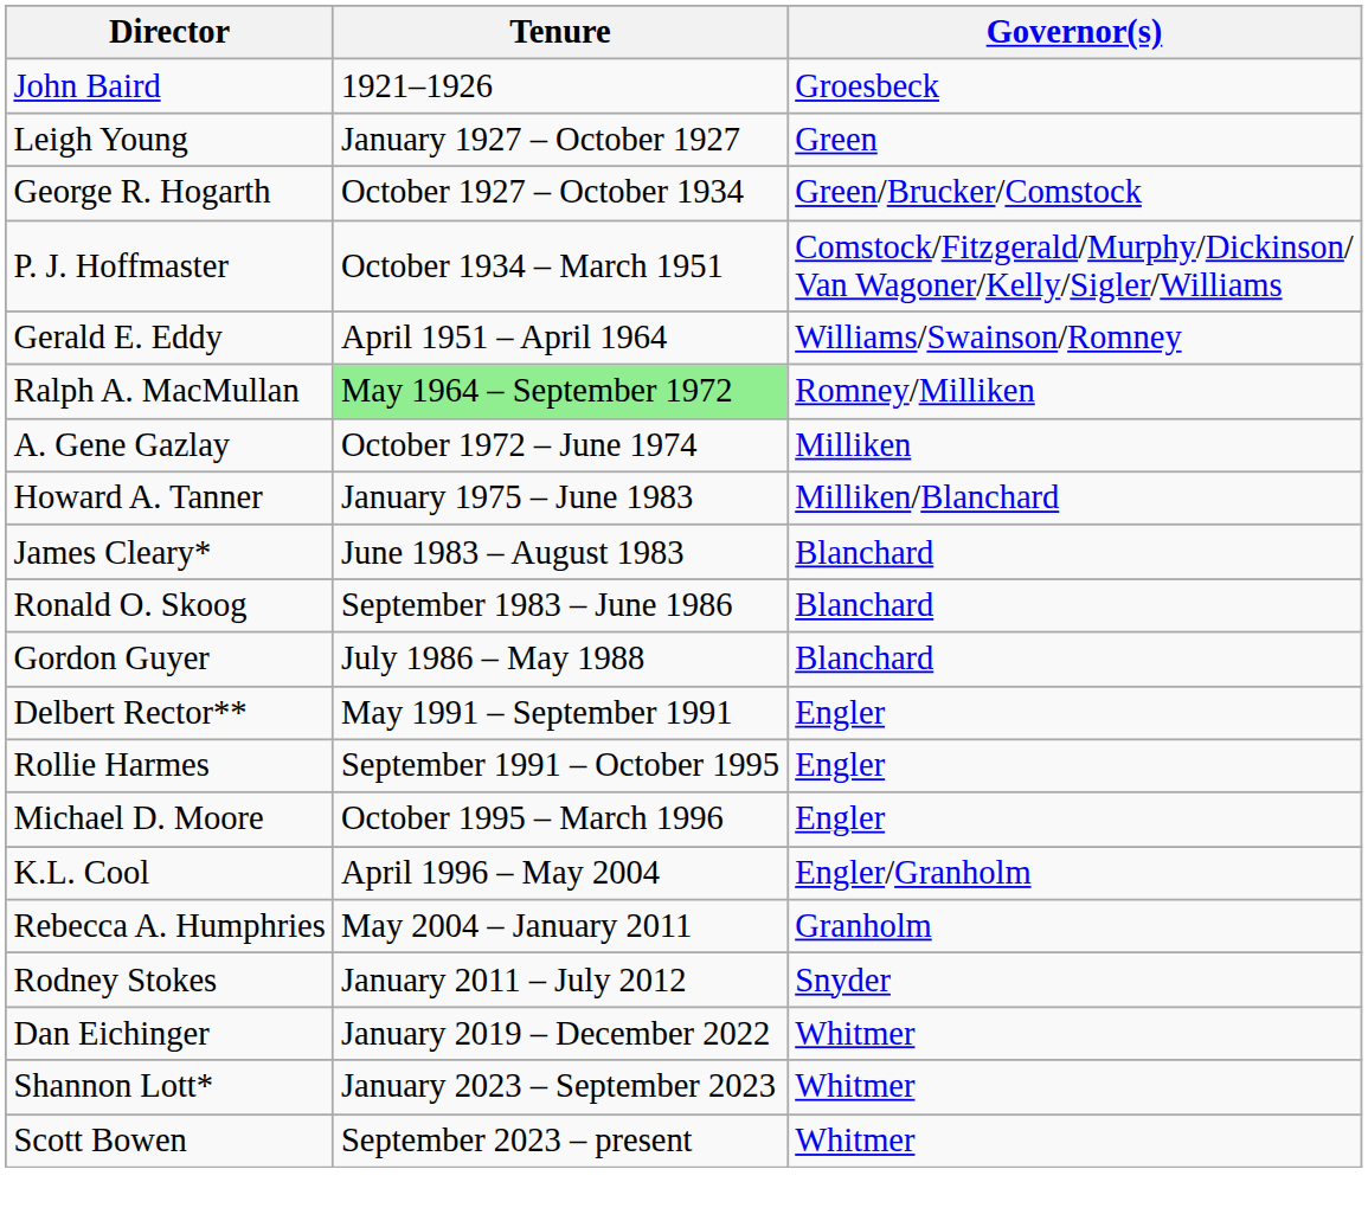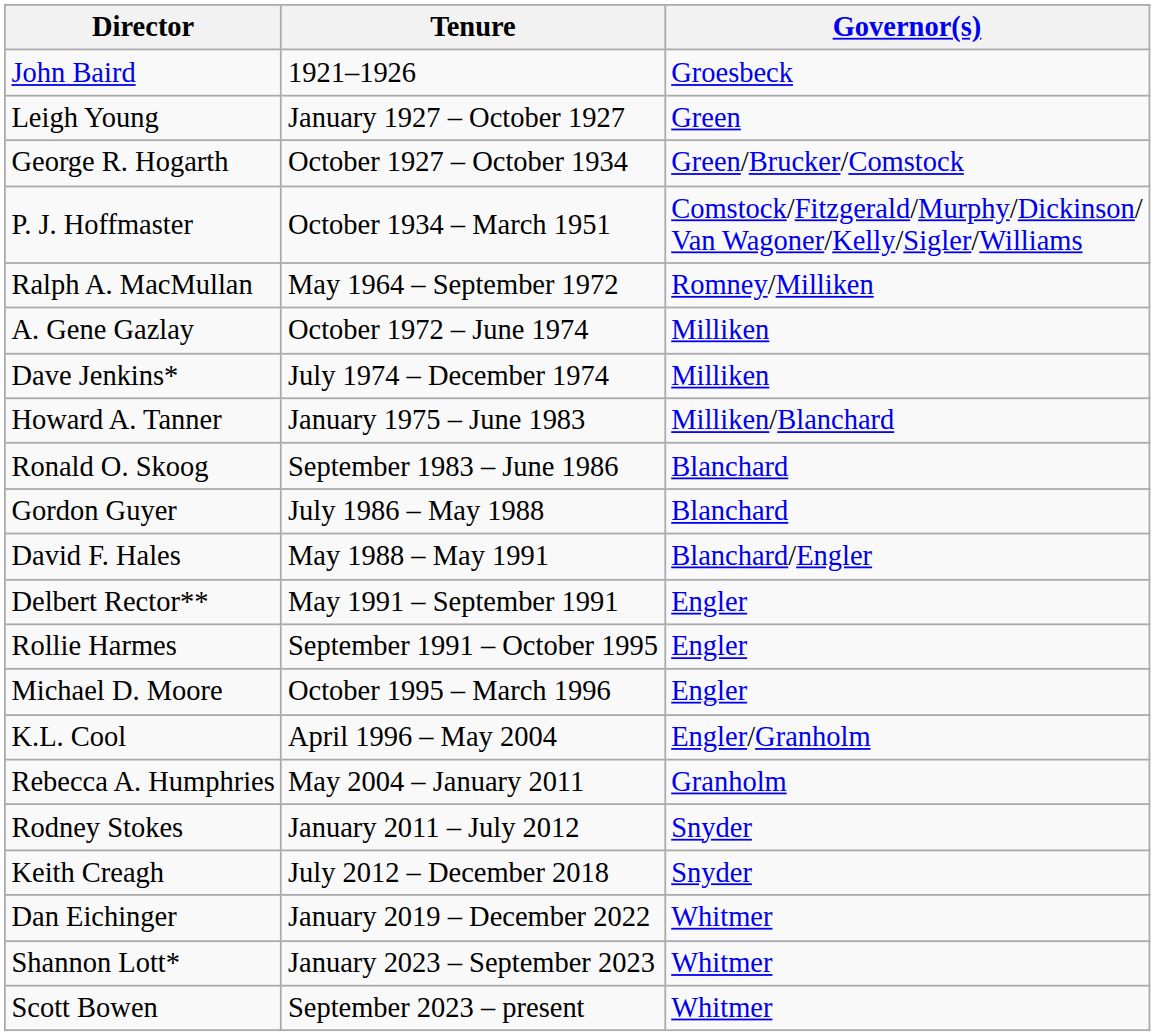 <table class="wikitable">
 <tr>
 <th>Director</th>
 <th>Tenure</th>
 <th><a href='#'>Governor(s)</a></th>
 </tr>
 <tr>
 <td><a href='#'>John Baird</a></td>
 <td>1921–1926</td>
 <td><a href='#'>Groesbeck</a></td>
 </tr>
 <tr>
 <td>Leigh Young</td>
 <td>January 1927 – October 1927</td>
 <td><a href='#'>Green</a></td>
 </tr>
 <tr>
 <td>George R. Hogarth</td>
 <td>October 1927 – October 1934</td>
 <td><a href='#'>Green</a>/<a href='#'>Brucker</a>/<a href='#'>Comstock</a></td>
 </tr>
 <tr>
 <td>P. J. Hoffmaster</td>
 <td>October 1934 – March 1951</td>
 <td><a href='#'>Comstock</a>/<a href='#'>Fitzgerald</a>/<a href='#'>Murphy</a>/<a href='#'>Dickinson</a>/<br><a href='#'>Van Wagoner</a>/<a href='#'>Kelly</a>/<a href='#'>Sigler</a>/<a href='#'>Williams</a></td>
 </tr>
 <tr>
-<td>Gerald E. Eddy</td>
-<td>April 1951 – April 1964</td>
-<td><a href='#'>Williams</a>/<a href='#'>Swainson</a>/<a href='#'>Romney</a></td>
-</tr>
-<tr>
 <td>Ralph A. MacMullan</td>
-<td style="background: lightgreen;">May 1964 – September 1972</td>
+<td>May 1964 – September 1972</td>
 <td><a href='#'>Romney</a>/<a href='#'>Milliken</a></td>
 </tr>
 <tr>
 <td>A. Gene Gazlay</td>
 <td>October 1972 – June 1974</td>
 <td><a href='#'>Milliken</a></td>
 </tr>
 <tr>
+<td>Dave Jenkins*</td>
+<td>July 1974 – December 1974</td>
+<td><a href='#'>Milliken</a></td>
+</tr>
+<tr>
 <td>Howard A. Tanner</td>
 <td>January 1975 – June 1983</td>
 <td><a href='#'>Milliken</a>/<a href='#'>Blanchard</a></td>
-</tr>
-<tr>
-<td>James Cleary*</td>
-<td>June 1983 – August 1983</td>
-<td><a href='#'>Blanchard</a></td>
 </tr>
 <tr>
 <td>Ronald O. Skoog</td>
 <td>September 1983 – June 1986</td>
 <td><a href='#'>Blanchard</a></td>
 </tr>
 <tr>
 <td>Gordon Guyer</td>
 <td>July 1986 – May 1988</td>
 <td><a href='#'>Blanchard</a></td>
+</tr>
+<tr>
+<td>David F. Hales</td>
+<td>May 1988 – May 1991</td>
+<td><a href='#'>Blanchard</a>/<a href='#'>Engler</a></td>
 </tr>
 <tr>
 <td>Delbert Rector**</td>
 <td>May 1991 – September 1991</td>
 <td><a href='#'>Engler</a></td>
 </tr>
 <tr>
 <td>Rollie Harmes</td>
 <td>September 1991 – October 1995</td>
 <td><a href='#'>Engler</a></td>
 </tr>
 <tr>
 <td>Michael D. Moore</td>
 <td>October 1995 – March 1996</td>
 <td><a href='#'>Engler</a></td>
 </tr>
 <tr>
 <td>K.L. Cool</td>
 <td>April 1996 – May 2004</td>
 <td><a href='#'>Engler</a>/<a href='#'>Granholm</a></td>
 </tr>
 <tr>
 <td>Rebecca A. Humphries</td>
 <td>May 2004 – January 2011</td>
 <td><a href='#'>Granholm</a></td>
 </tr>
 <tr>
 <td>Rodney Stokes</td>
 <td>January 2011 – July 2012</td>
 <td><a href='#'>Snyder</a></td>
 </tr>
 <tr>
+<td>Keith Creagh</td>
+<td>July 2012 – December 2018</td>
+<td><a href='#'>Snyder</a></td>
+</tr>
+<tr>
 <td>Dan Eichinger</td>
 <td>January 2019 – December 2022</td>
 <td><a href='#'>Whitmer</a></td>
 </tr>
 <tr>
 <td>Shannon Lott*</td>
 <td>January 2023 – September 2023</td>
 <td><a href='#'>Whitmer</a></td>
 </tr>
 <tr>
 <td>Scott Bowen</td>
 <td>September 2023 – present</td>
 <td><a href='#'>Whitmer</a></td>
 </tr>
 </table>
